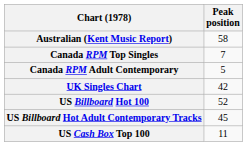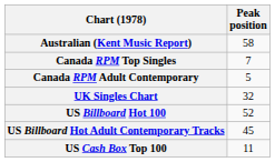 <table class="wikitable sortable plainrowheaders">
 <tr>
 <th scope="col">Chart (1978)</th>
 <th scope="col">Peak<br>position</th>
 </tr>
 <tr>
 <th scope="row">Australian (<a href='#'>Kent Music Report</a>)</th>
 <td style="text-align:center;">58</td>
 </tr>
 <tr>
 <th scope="row">Canada <a href='#'><em>RPM</em></a> Top Singles</th>
 <td style="text-align:center;">7</td>
 </tr>
 <tr>
 <th scope="row">Canada <a href='#'><em>RPM</em></a> Adult Contemporary</th>
 <td style="text-align:center;">5</td>
 </tr>
 <tr>
 <th scope="row"><a href='#'>UK Singles Chart</a></th>
-<td style="text-align:center;">42</td>
+<td style="text-align:center;">32</td>
 </tr>
 <tr>
 <th scope="row">US <em><a href='#'>Billboard</a></em> <a href='#'>Hot 100</a></th>
 <td style="text-align:center;">52</td>
 </tr>
 <tr>
 <th scope="row">US <em>Billboard</em> <a href='#'>Hot Adult Contemporary Tracks</a></th>
 <td style="text-align:center;">45</td>
 </tr>
 <tr>
 <th scope="row">US <a href='#'><em>Cash Box</em></a> Top 100</th>
 <td align="center">11</td>
 </tr>
 </table>
